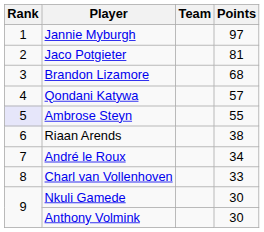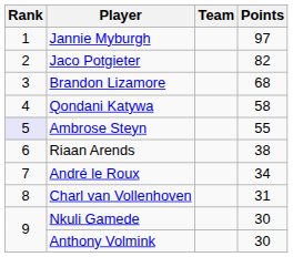 <table class="wikitable">
 <tr>
 <th>Rank</th>
 <th>Player</th>
 <th>Team</th>
 <th>Points</th>
 </tr>
 <tr>
 <td rowspan=1 align=center>1</td>
 <td><a href='#'>Jannie Myburgh</a></td>
 <td></td>
 <td align=center>97</td>
 </tr>
 <tr>
 <td rowspan=1 align=center>2</td>
 <td><a href='#'>Jaco Potgieter</a></td>
 <td></td>
-<td align=center>81</td>
+<td align=center>82</td>
 </tr>
 <tr>
 <td rowspan=1 align=center>3</td>
 <td><a href='#'>Brandon Lizamore</a></td>
 <td></td>
 <td align=center>68</td>
 </tr>
 <tr>
 <td rowspan=1 align=center>4</td>
 <td><a href='#'>Qondani Katywa</a></td>
 <td></td>
-<td align=center>57</td>
+<td align=center>58</td>
 </tr>
 <tr>
 <td rowspan=1 align=center style="background: lavender;">5</td>
 <td><a href='#'>Ambrose Steyn</a></td>
 <td></td>
 <td align=center>55</td>
 </tr>
 <tr>
 <td rowspan=1 align=center>6</td>
 <td>Riaan Arends</td>
 <td></td>
 <td align=center>38</td>
 </tr>
 <tr>
 <td rowspan=1 align=center>7</td>
 <td><a href='#'>André le Roux</a></td>
 <td></td>
 <td align=center>34</td>
 </tr>
 <tr>
 <td rowspan=1 align=center>8</td>
 <td><a href='#'>Charl van Vollenhoven</a></td>
 <td></td>
-<td align=center>33</td>
+<td align=center>31</td>
 </tr>
 <tr>
 <td rowspan=2 align=center>9</td>
 <td><a href='#'>Nkuli Gamede</a></td>
 <td></td>
 <td align=center>30</td>
 </tr>
 <tr>
 <td><a href='#'>Anthony Volmink</a></td>
 <td></td>
 <td align=center>30</td>
 </tr>
 </table>
